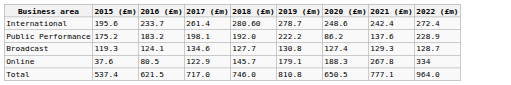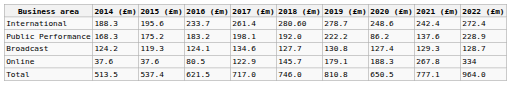 <table class="wikitable">
 <tr>
 <th>Business area</th>
+<th>2014 (£m)</th>
 <th>2015 (£m)</th>
 <th>2016 (£m)</th>
 <th>2017 (£m)</th>
 <th>2018 (£m)</th>
 <th>2019 (£m)</th>
 <th>2020 (£m)</th>
 <th>2021 (£m)</th>
 <th>2022 (£m)</th>
 </tr>
 <tr>
 <td>International</td>
+<td>188.3</td>
 <td>195.6</td>
 <td>233.7</td>
 <td>261.4</td>
 <td>280.60</td>
 <td>278.7</td>
 <td>248.6</td>
 <td>242.4</td>
 <td>272.4</td>
 </tr>
 <tr>
 <td>Public Performance</td>
+<td>168.3</td>
 <td>175.2</td>
 <td>183.2</td>
 <td>198.1</td>
 <td>192.0</td>
 <td>222.2</td>
 <td>86.2</td>
 <td>137.6</td>
 <td>228.9</td>
 </tr>
 <tr>
 <td>Broadcast</td>
+<td>124.2</td>
 <td>119.3</td>
 <td>124.1</td>
 <td>134.6</td>
 <td>127.7</td>
 <td>130.8</td>
 <td>127.4</td>
 <td>129.3</td>
 <td>128.7</td>
 </tr>
 <tr>
 <td>Online</td>
 <td>37.6</td>
+<td>37.6</td>
 <td>80.5</td>
 <td>122.9</td>
 <td>145.7</td>
 <td>179.1</td>
 <td>188.3</td>
 <td>267.8</td>
 <td>334</td>
 </tr>
 <tr>
 <td>Total</td>
+<td>513.5</td>
 <td>537.4</td>
 <td>621.5</td>
 <td>717.0</td>
 <td>746.0</td>
 <td>810.8</td>
 <td>650.5</td>
 <td>777.1</td>
 <td>964.0</td>
 </tr>
 </table>
